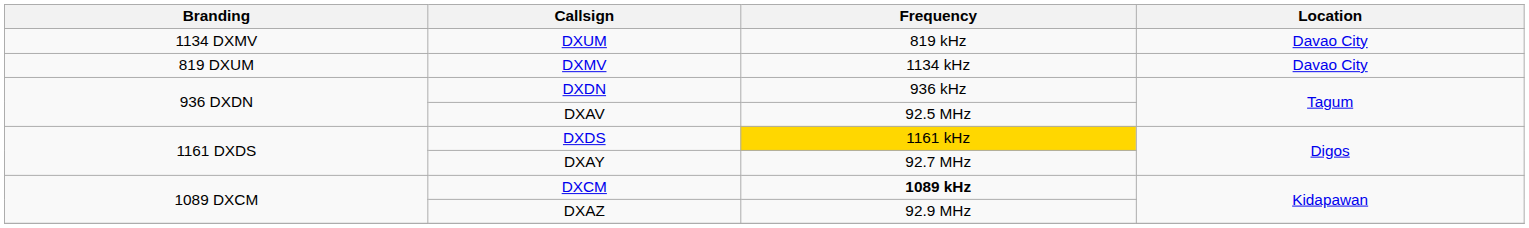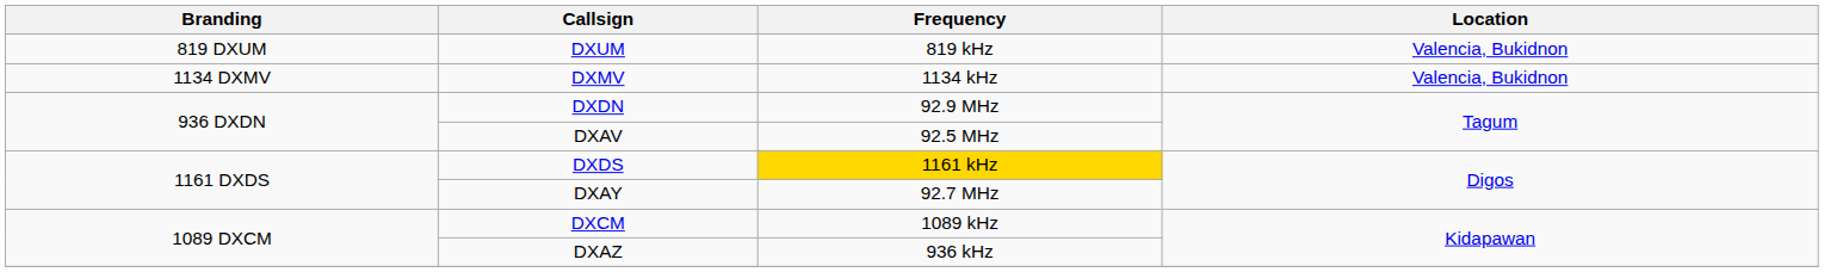 <table class="wikitable" style="width:100%; text-align:center;">
 <tr>
 <th>Branding</th>
 <th>Callsign</th>
 <th>Frequency</th>
 <th>Location</th>
 </tr>
 <tr>
-<td>1134 DXMV</td>
+<td>819 DXUM</td>
 <td><a href='#'>DXUM</a></td>
 <td>819 kHz</td>
-<td><a href='#'>Davao City</a></td>
+<td><a href='#'>Valencia, Bukidnon</a></td>
 </tr>
 <tr>
-<td>819 DXUM</td>
+<td>1134 DXMV</td>
 <td><a href='#'>DXMV</a></td>
 <td>1134 kHz</td>
-<td><a href='#'>Davao City</a></td>
+<td><a href='#'>Valencia, Bukidnon</a></td>
 </tr>
 <tr>
 <td rowspan=2>936 DXDN</td>
 <td><a href='#'>DXDN</a></td>
-<td>936 kHz</td>
+<td>92.9 MHz</td>
 <td rowspan=2><a href='#'>Tagum</a></td>
 </tr>
 <tr>
 <td>DXAV</td>
 <td>92.5 MHz</td>
 </tr>
 <tr>
 <td rowspan=2>1161 DXDS</td>
 <td><a href='#'>DXDS</a></td>
 <td style="background: gold;">1161 kHz</td>
 <td rowspan=2><a href='#'>Digos</a></td>
 </tr>
 <tr>
 <td>DXAY</td>
 <td>92.7 MHz</td>
 </tr>
 <tr>
 <td rowspan=2>1089 DXCM</td>
 <td><a href='#'>DXCM</a></td>
-<td><strong>1089 kHz</strong></td>
+<td>1089 kHz</td>
 <td rowspan=2><a href='#'>Kidapawan</a></td>
 </tr>
 <tr>
 <td>DXAZ</td>
-<td>92.9 MHz</td>
+<td>936 kHz</td>
 </tr>
 <tr>
 </tr>
 </table>
